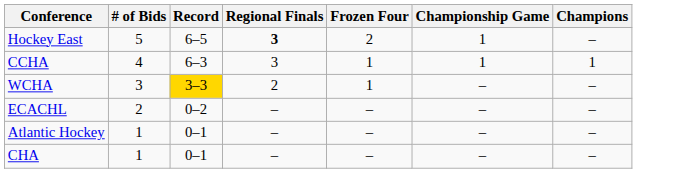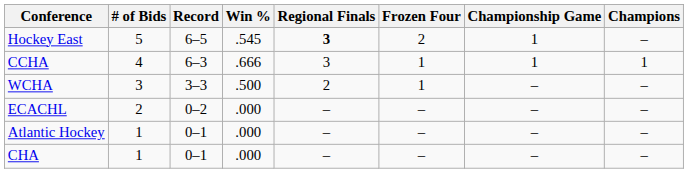 <table class="wikitable sortable" style="text-align:center;">
 <tr>
 <th>Conference</th>
 <th># of Bids</th>
 <th>Record</th>
+<th>Win %</th>
 <th>Regional Finals</th>
 <th>Frozen Four</th>
 <th>Championship Game</th>
 <th>Champions</th>
 </tr>
 <tr>
 <td align="left"><a href='#'>Hockey East</a></td>
 <td>5</td>
 <td>6–5</td>
+<td>.545</td>
 <td><strong>3</strong></td>
 <td>2</td>
 <td>1</td>
 <td>–</td>
 </tr>
 <tr>
 <td align="left"><a href='#'>CCHA</a></td>
 <td>4</td>
 <td>6–3</td>
+<td>.666</td>
 <td>3</td>
 <td>1</td>
 <td>1</td>
 <td>1</td>
 </tr>
 <tr>
 <td align="left"><a href='#'>WCHA</a></td>
 <td>3</td>
-<td style="background: gold;">3–3</td>
+<td>3–3</td>
+<td>.500</td>
 <td>2</td>
 <td>1</td>
 <td>–</td>
 <td>–</td>
 </tr>
 <tr>
 <td align="left"><a href='#'>ECACHL</a></td>
 <td>2</td>
 <td>0–2</td>
+<td>.000</td>
 <td>–</td>
 <td>–</td>
 <td>–</td>
 <td>–</td>
 </tr>
 <tr>
 <td align="left"><a href='#'>Atlantic Hockey</a></td>
 <td>1</td>
 <td>0–1</td>
+<td>.000</td>
 <td>–</td>
 <td>–</td>
 <td>–</td>
 <td>–</td>
 </tr>
 <tr>
 <td align="left"><a href='#'>CHA</a></td>
 <td>1</td>
 <td>0–1</td>
+<td>.000</td>
 <td>–</td>
 <td>–</td>
 <td>–</td>
 <td>–</td>
 </tr>
 </table>
